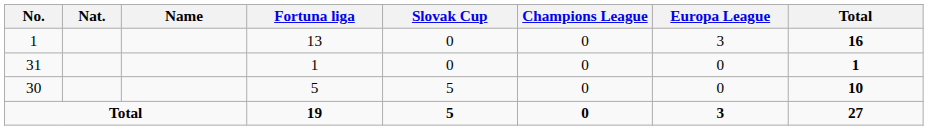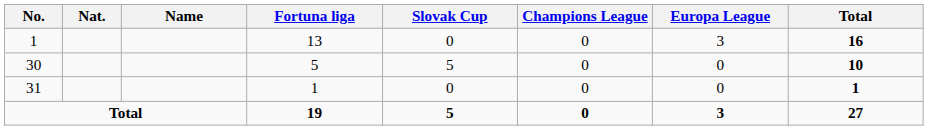 <table class="wikitable sortable" style="text-align:center">
 <tr>
 <th rowspan="1" style="width:54px;">No.</th>
 <th rowspan="1" style="width:54px;">Nat.</th>
 <th rowspan="1" style="width:125px;">Name</th>
 <th style="width:135px;"><a href='#'>Fortuna liga</a></th>
 <th style="width:135px;"><a href='#'>Slovak Cup</a></th>
 <th style="width:135px;"><a href='#'>Champions League</a></th>
 <th style="width:135px;"><a href='#'>Europa League</a></th>
 <th style="width:135px;">Total</th>
 </tr>
 <tr>
 <td>1</td>
 <td></td>
 <td align=left></td>
 <td>13</td>
 <td>0</td>
 <td>0</td>
 <td>3</td>
 <td><strong>16</strong></td>
 </tr>
 <tr>
+<td>30</td>
+<td></td>
+<td align=left></td>
+<td>5</td>
+<td>5</td>
+<td>0</td>
+<td>0</td>
+<td><strong>10</strong></td>
+</tr>
+<tr>
 <td>31</td>
 <td></td>
 <td align=left></td>
 <td>1</td>
 <td>0</td>
 <td>0</td>
 <td>0</td>
 <td><strong>1</strong></td>
 </tr>
 <tr>
-<td>30</td>
-<td></td>
-<td align=left></td>
-<td>5</td>
-<td>5</td>
-<td>0</td>
-<td>0</td>
-<td><strong>10</strong></td>
-</tr>
-<tr>
 <td colspan="3"><strong>Total</strong></td>
 <td><strong>19</strong></td>
 <td><strong>5</strong></td>
 <td><strong>0</strong></td>
 <td><strong>3</strong></td>
 <td><strong>27</strong></td>
 </tr>
 </table>
